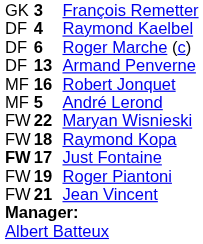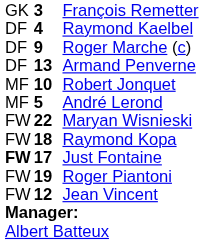 <table cellspacing="0" cellpadding="0" style="font-size:90%; margin:0.2em auto;">
 <tr>
 <th width="25"></th>
 <th width="25"></th>
 </tr>
 <tr>
 <td>GK</td>
 <td><strong>3</strong></td>
 <td><a href='#'>François Remetter</a></td>
 </tr>
 <tr>
 <td>DF</td>
 <td><strong>4</strong></td>
 <td><a href='#'>Raymond Kaelbel</a></td>
 </tr>
 <tr>
 <td>DF</td>
-<td><strong>6</strong></td>
+<td><strong>9</strong></td>
 <td><a href='#'>Roger Marche</a> (<a href='#'>c</a>)</td>
 </tr>
 <tr>
 <td>DF</td>
 <td><strong>13</strong></td>
 <td><a href='#'>Armand Penverne</a></td>
 </tr>
 <tr>
 <td>MF</td>
-<td><strong>16</strong></td>
+<td><strong>10</strong></td>
 <td><a href='#'>Robert Jonquet</a></td>
 </tr>
 <tr>
 <td>MF</td>
 <td><strong>5</strong></td>
 <td><a href='#'>André Lerond</a></td>
 </tr>
 <tr>
 <td>FW</td>
 <td><strong>22</strong></td>
 <td><a href='#'>Maryan Wisnieski</a></td>
 </tr>
 <tr>
 <td>FW</td>
 <td><strong>18</strong></td>
 <td><a href='#'>Raymond Kopa</a></td>
 </tr>
 <tr>
 <td><strong>FW</strong></td>
 <td><strong>17</strong></td>
 <td><a href='#'>Just Fontaine</a></td>
 </tr>
 <tr>
 <td>FW</td>
 <td><strong>19</strong></td>
 <td><a href='#'>Roger Piantoni</a></td>
 </tr>
 <tr>
 <td>FW</td>
-<td><strong>21</strong></td>
+<td><strong>12</strong></td>
 <td><a href='#'>Jean Vincent</a></td>
 </tr>
 <tr>
 <td colspan=3><strong>Manager:</strong></td>
 </tr>
 <tr>
 <td colspan=4><a href='#'>Albert Batteux</a></td>
 </tr>
 </table>
